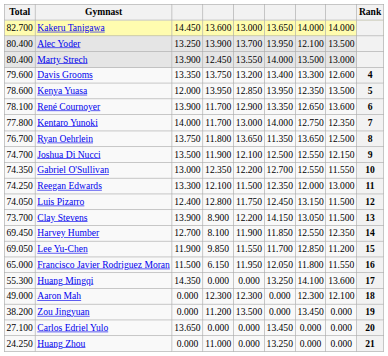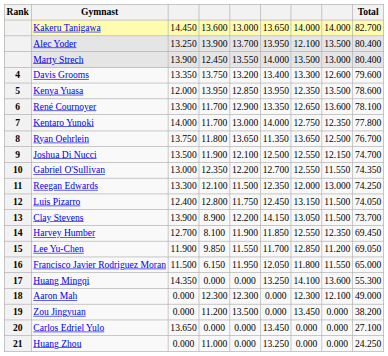 <table class="wikitable sortable" style="text-align:center; font-size:95%">
 <tr>
-<th>Total</th>
+<th>Rank</th>
 <th>Gymnast</th>
 <th></th>
 <th></th>
 <th></th>
 <th></th>
 <th></th>
 <th></th>
-<th>Rank</th>
+<th>Total</th>
 </tr>
 <tr bgcolor=fffcaf>
-<td>82.700</td>
+<th scope=row style="text-align:center"></th>
 <td align=left><a href='#'>Kakeru Tanigawa</a><br></td>
 <td>14.450</td>
 <td>13.600</td>
 <td>13.000</td>
 <td>13.650</td>
 <td>14.000</td>
 <td>14.000</td>
-<th scope=row style="text-align:center"></th>
+<td>82.700</td>
 </tr>
 <tr bgcolor=e5e5e5>
-<td>80.400</td>
+<th scope=row style="text-align:center"></th>
 <td align=left><a href='#'>Alec Yoder</a><br></td>
 <td>13.250</td>
 <td>13.900</td>
 <td>13.700</td>
 <td>13.950</td>
 <td>12.100</td>
 <td>13.500</td>
-<th scope=row style="text-align:center"></th>
+<td>80.400</td>
 </tr>
 <tr bgcolor=e5e5e5>
-<td>80.400</td>
+<th scope=row style="text-align:center"></th>
 <td align=left><a href='#'>Marty Strech</a><br></td>
 <td>13.900</td>
 <td>12.450</td>
 <td>13.550</td>
 <td>14.000</td>
 <td>13.500</td>
 <td>13.000</td>
-<th scope=row style="text-align:center"></th>
+<td>80.400</td>
 </tr>
 <tr>
-<td>79.600</td>
+<th scope=row style="text-align:center">4</th>
 <td align=left><a href='#'>Davis Grooms</a><br></td>
 <td>13.350</td>
 <td>13.750</td>
 <td>13.200</td>
 <td>13.400</td>
 <td>13.300</td>
 <td>12.600</td>
-<th scope=row style="text-align:center">4</th>
+<td>79.600</td>
 </tr>
 <tr>
-<td>78.600</td>
+<th scope=row style="text-align:center">5</th>
 <td align=left><a href='#'>Kenya Yuasa</a><br></td>
 <td>12.000</td>
 <td>13.950</td>
 <td>12.850</td>
 <td>13.950</td>
 <td>12.350</td>
 <td>13.500</td>
-<th scope=row style="text-align:center">5</th>
+<td>78.600</td>
 </tr>
 <tr>
-<td>78.100</td>
+<th scope=row style="text-align:center">6</th>
 <td align=left><a href='#'>René Cournoyer</a><br></td>
 <td>13.900</td>
 <td>11.700</td>
 <td>12.900</td>
 <td>13.350</td>
 <td>12.650</td>
 <td>13.600</td>
-<th scope=row style="text-align:center">6</th>
+<td>78.100</td>
 </tr>
 <tr>
-<td>77.800</td>
+<th scope=row style="text-align:center">7</th>
 <td align=left><a href='#'>Kentaro Yunoki</a><br></td>
 <td>14.000</td>
 <td>11.700</td>
 <td>13.000</td>
 <td>14.000</td>
 <td>12.750</td>
 <td>12.350</td>
-<th scope=row style="text-align:center">7</th>
+<td>77.800</td>
 </tr>
 <tr>
-<td>76.700</td>
+<th scope=row style="text-align:center">8</th>
 <td align=left><a href='#'>Ryan Oehrlein</a><br></td>
 <td>13.750</td>
 <td>11.800</td>
 <td>13.650</td>
 <td>11.350</td>
 <td>13.650</td>
 <td>12.500</td>
-<th scope=row style="text-align:center">8</th>
+<td>76.700</td>
 </tr>
 <tr>
-<td>74.700</td>
+<th scope=row style="text-align:center">9</th>
 <td align=left><a href='#'>Joshua Di Nucci</a><br></td>
 <td>13.500</td>
 <td>11.900</td>
 <td>12.100</td>
 <td>12.500</td>
 <td>12.550</td>
 <td>12.150</td>
-<th scope=row style="text-align:center">9</th>
+<td>74.700</td>
 </tr>
 <tr>
-<td>74.350</td>
+<th scope=row style="text-align:center">10</th>
 <td align=left><a href='#'>Gabriel O'Sullivan</a><br></td>
 <td>13.000</td>
 <td>12.350</td>
 <td>12.200</td>
 <td>12.700</td>
 <td>12.550</td>
 <td>11.550</td>
-<th scope=row style="text-align:center">10</th>
+<td>74.350</td>
 </tr>
 <tr>
-<td>74.250</td>
+<th scope=row style="text-align:center">11</th>
 <td align=left><a href='#'>Reegan Edwards</a><br></td>
 <td>13.300</td>
 <td>12.100</td>
 <td>11.500</td>
 <td>12.350</td>
 <td>12.000</td>
 <td>13.000</td>
-<th scope=row style="text-align:center">11</th>
+<td>74.250</td>
 </tr>
 <tr>
-<td>74.050</td>
+<th scope=row style="text-align:center">12</th>
 <td align=left><a href='#'>Luis Pizarro</a><br></td>
 <td>12.400</td>
 <td>12.800</td>
 <td>11.750</td>
 <td>12.450</td>
 <td>13.150</td>
 <td>11.500</td>
-<th scope=row style="text-align:center">12</th>
+<td>74.050</td>
 </tr>
 <tr>
-<td>73.700</td>
+<th scope=row style="text-align:center">13</th>
 <td align=left><a href='#'>Clay Stevens</a><br></td>
 <td>13.900</td>
 <td>8.900</td>
 <td>12.200</td>
 <td>14.150</td>
 <td>13.050</td>
 <td>11.500</td>
-<th scope=row style="text-align:center">13</th>
+<td>73.700</td>
 </tr>
 <tr>
-<td>69.450</td>
+<th scope=row style="text-align:center">14</th>
 <td align=left><a href='#'>Harvey Humber</a><br></td>
 <td>12.700</td>
 <td>8.100</td>
 <td>11.900</td>
 <td>11.850</td>
 <td>12.550</td>
 <td>12.350</td>
-<th scope=row style="text-align:center">14</th>
+<td>69.450</td>
 </tr>
 <tr>
-<td>69.050</td>
+<th scope=row style="text-align:center">15</th>
 <td align=left><a href='#'>Lee Yu-Chen</a><br></td>
 <td>11.900</td>
 <td>9.850</td>
 <td>11.550</td>
 <td>11.700</td>
 <td>12.850</td>
 <td>11.200</td>
-<th scope=row style="text-align:center">15</th>
+<td>69.050</td>
 </tr>
 <tr>
-<td>65.000</td>
+<th scope=row style="text-align:center">16</th>
 <td align=left><a href='#'>Francisco Javier Rodriguez Moran</a><br></td>
 <td>11.500</td>
 <td>6.150</td>
 <td>11.950</td>
 <td>12.050</td>
 <td>11.800</td>
 <td>11.550</td>
-<th scope=row style="text-align:center">16</th>
+<td>65.000</td>
 </tr>
 <tr>
-<td>55.300</td>
+<th scope=row style="text-align:center">17</th>
 <td align=left><a href='#'>Huang Mingqi</a><br></td>
 <td>14.350</td>
 <td>0.000</td>
 <td>0.000</td>
 <td>13.250</td>
 <td>14.100</td>
 <td>13.600</td>
-<th scope=row style="text-align:center">17</th>
+<td>55.300</td>
 </tr>
 <tr>
-<td>49.000</td>
+<th scope=row style="text-align:center">18</th>
 <td align=left><a href='#'>Aaron Mah</a><br></td>
 <td>0.000</td>
 <td>12.300</td>
 <td>12.300</td>
 <td>0.000</td>
 <td>12.300</td>
 <td>12.100</td>
-<th scope=row style="text-align:center">18</th>
+<td>49.000</td>
 </tr>
 <tr>
-<td>38.200</td>
+<th scope=row style="text-align:center">19</th>
 <td align=left><a href='#'>Zou Jingyuan</a><br></td>
 <td>0.000</td>
 <td>11.200</td>
 <td>13.500</td>
 <td>0.000</td>
 <td>13.450</td>
 <td>0.000</td>
-<th scope=row style="text-align:center">19</th>
+<td>38.200</td>
 </tr>
 <tr>
-<td>27.100</td>
+<th scope=row style="text-align:center">20</th>
 <td align=left><a href='#'>Carlos Edriel Yulo</a><br></td>
 <td>13.650</td>
 <td>0.000</td>
 <td>0.000</td>
 <td>13.450</td>
 <td>0.000</td>
 <td>0.000</td>
-<th scope=row style="text-align:center">20</th>
+<td>27.100</td>
 </tr>
 <tr>
-<td>24.250</td>
+<th scope=row style="text-align:center">21</th>
 <td align=left><a href='#'>Huang Zhou</a><br></td>
 <td>0.000</td>
 <td>11.000</td>
 <td>0.000</td>
 <td>13.250</td>
 <td>0.000</td>
 <td>0.000</td>
-<th scope=row style="text-align:center">21</th>
+<td>24.250</td>
 </tr>
 </table>
